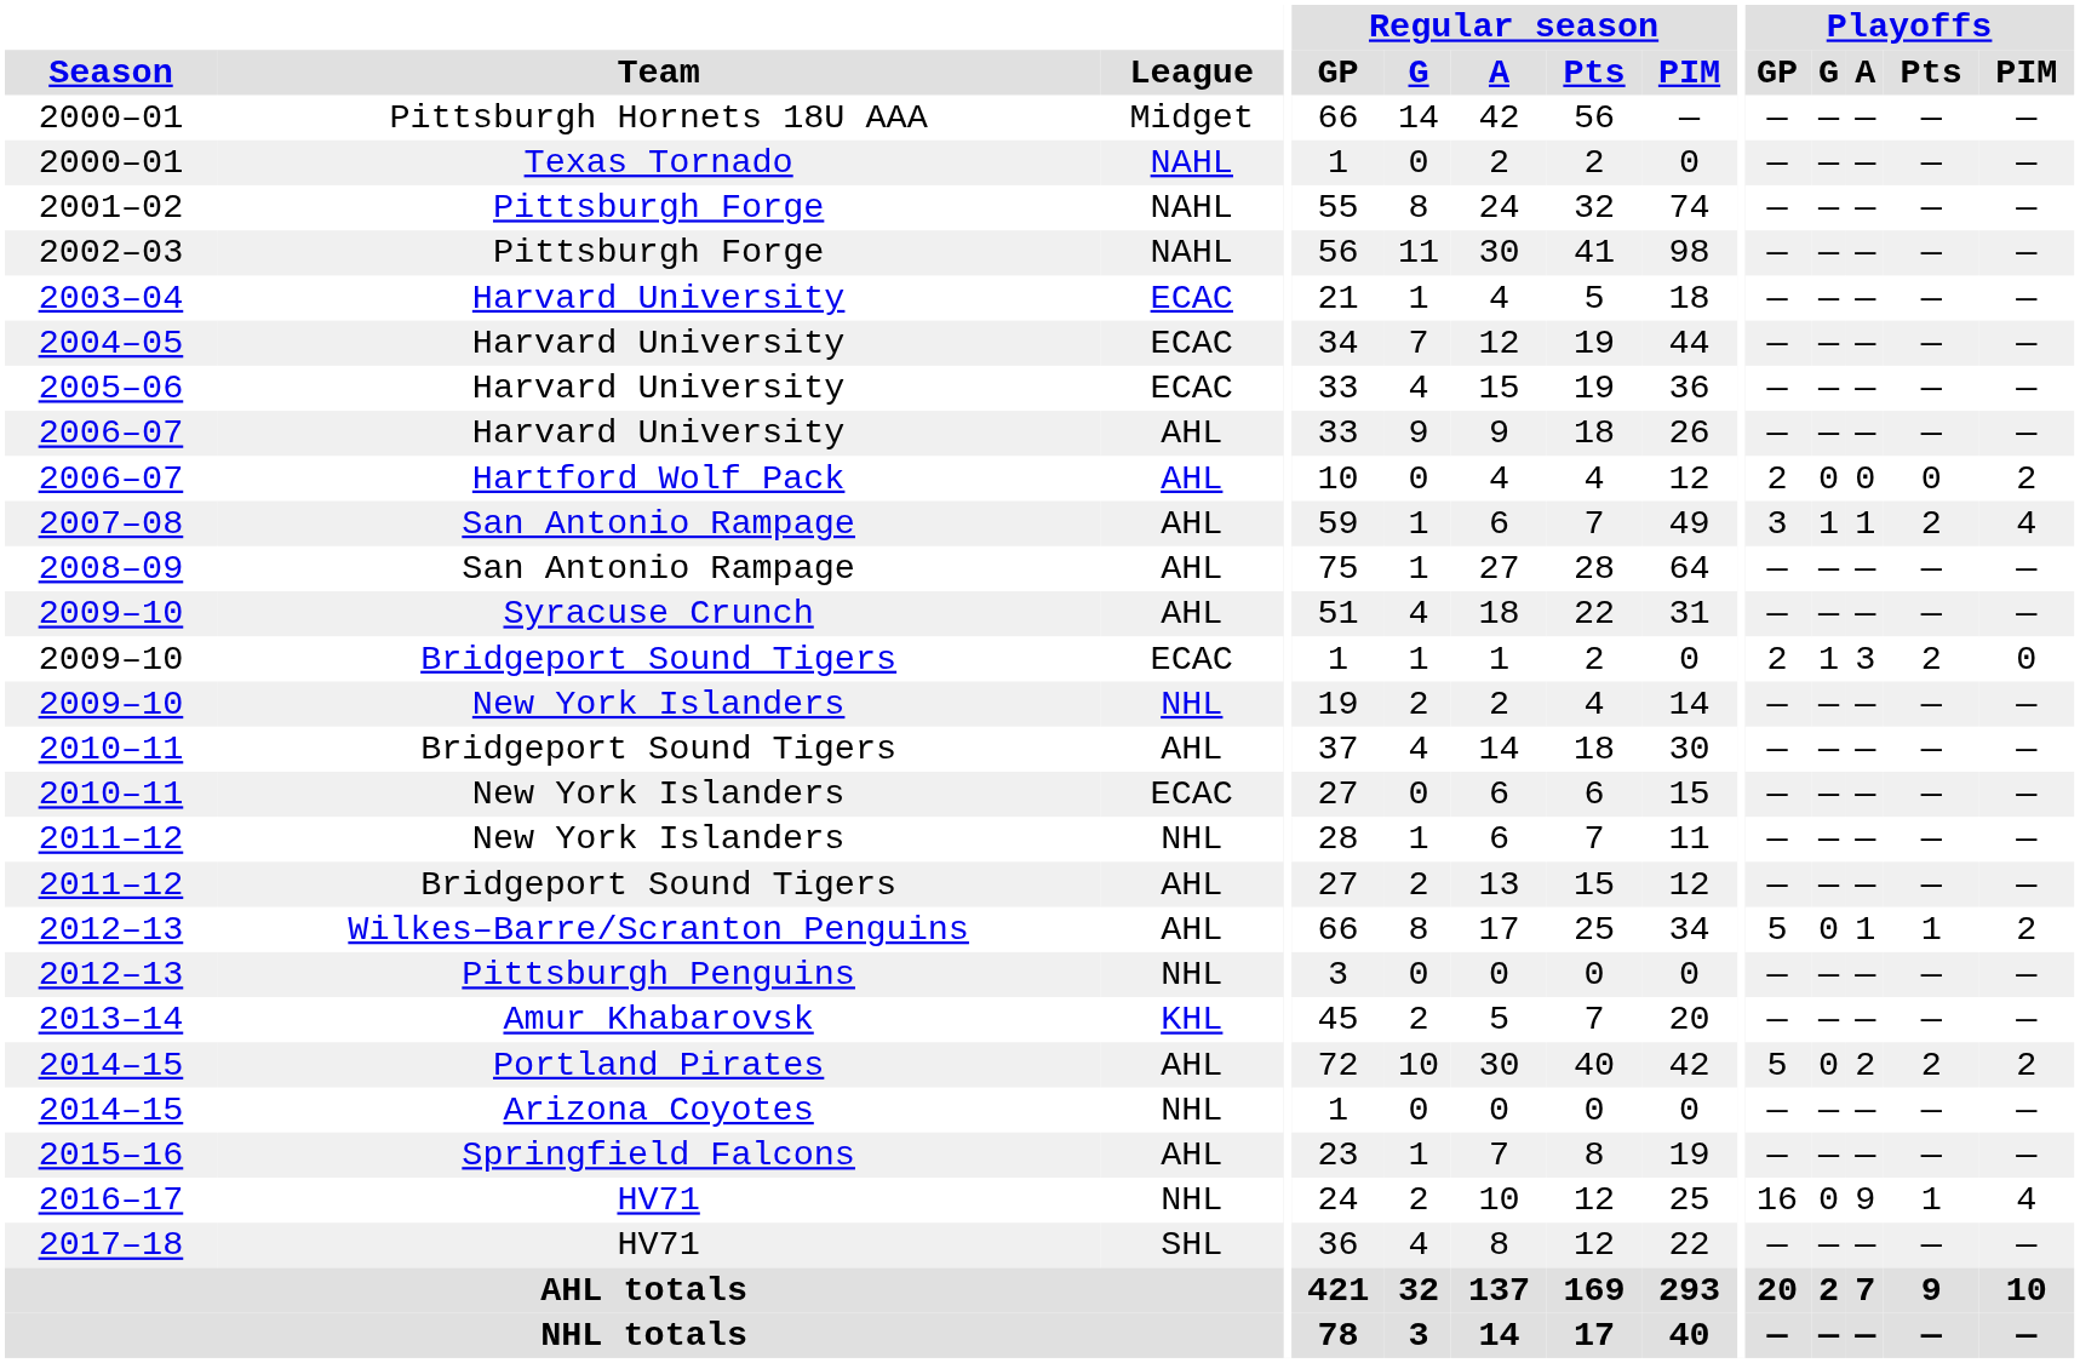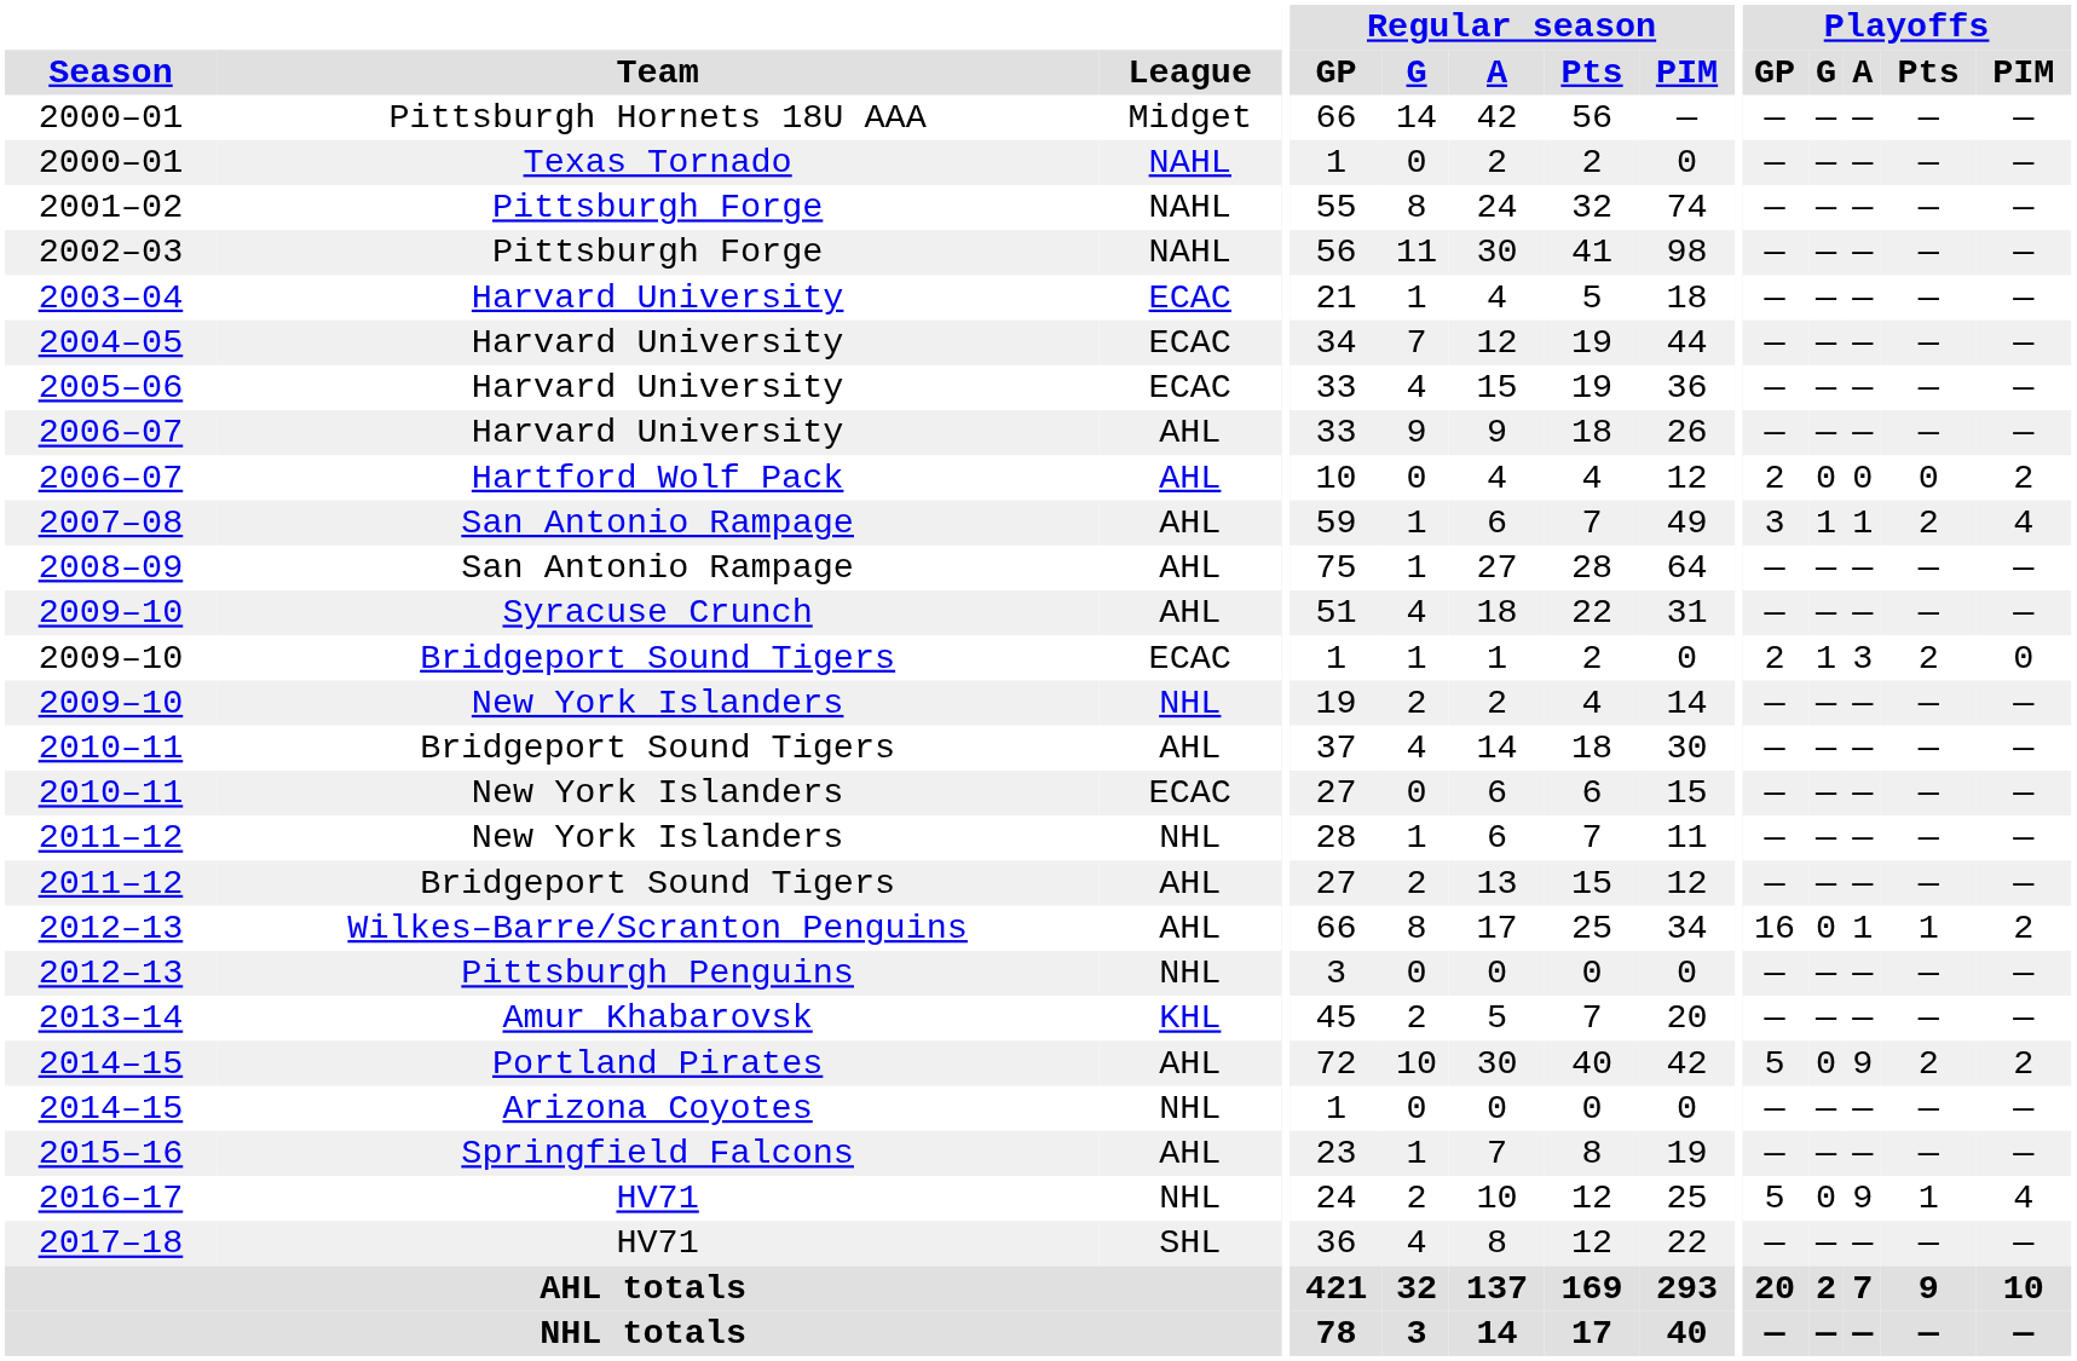 <table border="0" cellpadding="1" cellspacing="0" style="text-align:center; width:60em">
 <tr bgcolor="#e0e0e0">
 <th colspan="3" bgcolor="#ffffff"></th>
 <th rowspan="99" bgcolor="#ffffff"></th>
 <th colspan="5"><a href='#'>Regular season</a></th>
 <th rowspan="99" bgcolor="#ffffff"></th>
 <th colspan="5"><a href='#'>Playoffs</a></th>
 </tr>
 <tr bgcolor="#e0e0e0">
 <th><a href='#'>Season</a></th>
 <th>Team</th>
 <th>League</th>
 <th>GP</th>
 <th><a href='#'>G</a></th>
 <th><a href='#'>A</a></th>
 <th><a href='#'>Pts</a></th>
 <th><a href='#'>PIM</a></th>
 <th>GP</th>
 <th>G</th>
 <th>A</th>
 <th>Pts</th>
 <th>PIM</th>
 </tr>
 <tr>
 <td>2000–01</td>
 <td>Pittsburgh Hornets 18U AAA</td>
 <td>Midget</td>
 <td>66</td>
 <td>14</td>
 <td>42</td>
 <td>56</td>
 <td>—</td>
 <td>—</td>
 <td>—</td>
 <td>—</td>
 <td>—</td>
 <td>—</td>
 </tr>
 <tr bgcolor="#f0f0f0">
 <td>2000–01</td>
 <td><a href='#'>Texas Tornado</a></td>
 <td><a href='#'>NAHL</a></td>
 <td>1</td>
 <td>0</td>
 <td>2</td>
 <td>2</td>
 <td>0</td>
 <td>—</td>
 <td>—</td>
 <td>—</td>
 <td>—</td>
 <td>—</td>
 </tr>
 <tr>
 <td>2001–02</td>
 <td><a href='#'>Pittsburgh Forge</a></td>
 <td>NAHL</td>
 <td>55</td>
 <td>8</td>
 <td>24</td>
 <td>32</td>
 <td>74</td>
 <td>—</td>
 <td>—</td>
 <td>—</td>
 <td>—</td>
 <td>—</td>
 </tr>
 <tr bgcolor="#f0f0f0">
 <td>2002–03</td>
 <td>Pittsburgh Forge</td>
 <td>NAHL</td>
 <td>56</td>
 <td>11</td>
 <td>30</td>
 <td>41</td>
 <td>98</td>
 <td>—</td>
 <td>—</td>
 <td>—</td>
 <td>—</td>
 <td>—</td>
 </tr>
 <tr>
 <td><a href='#'>2003–04</a></td>
 <td><a href='#'>Harvard University</a></td>
 <td><a href='#'>ECAC</a></td>
 <td>21</td>
 <td>1</td>
 <td>4</td>
 <td>5</td>
 <td>18</td>
 <td>—</td>
 <td>—</td>
 <td>—</td>
 <td>—</td>
 <td>—</td>
 </tr>
 <tr bgcolor="#f0f0f0">
 <td><a href='#'>2004–05</a></td>
 <td>Harvard University</td>
 <td>ECAC</td>
 <td>34</td>
 <td>7</td>
 <td>12</td>
 <td>19</td>
 <td>44</td>
 <td>—</td>
 <td>—</td>
 <td>—</td>
 <td>—</td>
 <td>—</td>
 </tr>
 <tr>
 <td><a href='#'>2005–06</a></td>
 <td>Harvard University</td>
 <td>ECAC</td>
 <td>33</td>
 <td>4</td>
 <td>15</td>
 <td>19</td>
 <td>36</td>
 <td>—</td>
 <td>—</td>
 <td>—</td>
 <td>—</td>
 <td>—</td>
 </tr>
 <tr bgcolor="#f0f0f0">
 <td><a href='#'>2006–07</a></td>
 <td>Harvard University</td>
 <td>AHL</td>
 <td>33</td>
 <td>9</td>
 <td>9</td>
 <td>18</td>
 <td>26</td>
 <td>—</td>
 <td>—</td>
 <td>—</td>
 <td>—</td>
 <td>—</td>
 </tr>
 <tr>
 <td><a href='#'>2006–07</a></td>
 <td><a href='#'>Hartford Wolf Pack</a></td>
 <td><a href='#'>AHL</a></td>
 <td>10</td>
 <td>0</td>
 <td>4</td>
 <td>4</td>
 <td>12</td>
 <td>2</td>
 <td>0</td>
 <td>0</td>
 <td>0</td>
 <td>2</td>
 </tr>
 <tr bgcolor="#f0f0f0">
 <td><a href='#'>2007–08</a></td>
 <td><a href='#'>San Antonio Rampage</a></td>
 <td>AHL</td>
 <td>59</td>
 <td>1</td>
 <td>6</td>
 <td>7</td>
 <td>49</td>
 <td>3</td>
 <td>1</td>
 <td>1</td>
 <td>2</td>
 <td>4</td>
 </tr>
 <tr>
 <td><a href='#'>2008–09</a></td>
 <td>San Antonio Rampage</td>
 <td>AHL</td>
 <td>75</td>
 <td>1</td>
 <td>27</td>
 <td>28</td>
 <td>64</td>
 <td>—</td>
 <td>—</td>
 <td>—</td>
 <td>—</td>
 <td>—</td>
 </tr>
 <tr bgcolor="#f0f0f0">
 <td><a href='#'>2009–10</a></td>
 <td><a href='#'>Syracuse Crunch</a></td>
 <td>AHL</td>
 <td>51</td>
 <td>4</td>
 <td>18</td>
 <td>22</td>
 <td>31</td>
 <td>—</td>
 <td>—</td>
 <td>—</td>
 <td>—</td>
 <td>—</td>
 </tr>
 <tr>
 <td>2009–10</td>
 <td><a href='#'>Bridgeport Sound Tigers</a></td>
 <td>ECAC</td>
 <td>1</td>
 <td>1</td>
 <td>1</td>
 <td>2</td>
 <td>0</td>
 <td>2</td>
 <td>1</td>
 <td>3</td>
 <td>2</td>
 <td>0</td>
 </tr>
 <tr bgcolor="#f0f0f0">
 <td><a href='#'>2009–10</a></td>
 <td><a href='#'>New York Islanders</a></td>
 <td><a href='#'>NHL</a></td>
 <td>19</td>
 <td>2</td>
 <td>2</td>
 <td>4</td>
 <td>14</td>
 <td>—</td>
 <td>—</td>
 <td>—</td>
 <td>—</td>
 <td>—</td>
 </tr>
 <tr>
 <td><a href='#'>2010–11</a></td>
 <td>Bridgeport Sound Tigers</td>
 <td>AHL</td>
 <td>37</td>
 <td>4</td>
 <td>14</td>
 <td>18</td>
 <td>30</td>
 <td>—</td>
 <td>—</td>
 <td>—</td>
 <td>—</td>
 <td>—</td>
 </tr>
 <tr bgcolor="#f0f0f0">
 <td><a href='#'>2010–11</a></td>
 <td>New York Islanders</td>
 <td>ECAC</td>
 <td>27</td>
 <td>0</td>
 <td>6</td>
 <td>6</td>
 <td>15</td>
 <td>—</td>
 <td>—</td>
 <td>—</td>
 <td>—</td>
 <td>—</td>
 </tr>
 <tr>
 <td><a href='#'>2011–12</a></td>
 <td>New York Islanders</td>
 <td>NHL</td>
 <td>28</td>
 <td>1</td>
 <td>6</td>
 <td>7</td>
 <td>11</td>
 <td>—</td>
 <td>—</td>
 <td>—</td>
 <td>—</td>
 <td>—</td>
 </tr>
 <tr bgcolor="#f0f0f0">
 <td><a href='#'>2011–12</a></td>
 <td>Bridgeport Sound Tigers</td>
 <td>AHL</td>
 <td>27</td>
 <td>2</td>
 <td>13</td>
 <td>15</td>
 <td>12</td>
 <td>—</td>
 <td>—</td>
 <td>—</td>
 <td>—</td>
 <td>—</td>
 </tr>
 <tr>
 <td><a href='#'>2012–13</a></td>
 <td><a href='#'>Wilkes–Barre/Scranton Penguins</a></td>
 <td>AHL</td>
 <td>66</td>
 <td>8</td>
 <td>17</td>
 <td>25</td>
 <td>34</td>
-<td>5</td>
+<td>16</td>
 <td>0</td>
 <td>1</td>
 <td>1</td>
 <td>2</td>
 </tr>
 <tr bgcolor="#f0f0f0">
 <td><a href='#'>2012–13</a></td>
 <td><a href='#'>Pittsburgh Penguins</a></td>
 <td>NHL</td>
 <td>3</td>
 <td>0</td>
 <td>0</td>
 <td>0</td>
 <td>0</td>
 <td>—</td>
 <td>—</td>
 <td>—</td>
 <td>—</td>
 <td>—</td>
 </tr>
 <tr>
 <td><a href='#'>2013–14</a></td>
 <td><a href='#'>Amur Khabarovsk</a></td>
 <td><a href='#'>KHL</a></td>
 <td>45</td>
 <td>2</td>
 <td>5</td>
 <td>7</td>
 <td>20</td>
 <td>—</td>
 <td>—</td>
 <td>—</td>
 <td>—</td>
 <td>—</td>
 </tr>
 <tr bgcolor="#f0f0f0">
 <td><a href='#'>2014–15</a></td>
 <td><a href='#'>Portland Pirates</a></td>
 <td>AHL</td>
 <td>72</td>
 <td>10</td>
 <td>30</td>
 <td>40</td>
 <td>42</td>
 <td>5</td>
 <td>0</td>
-<td>2</td>
+<td>9</td>
 <td>2</td>
 <td>2</td>
 </tr>
 <tr>
 <td><a href='#'>2014–15</a></td>
 <td><a href='#'>Arizona Coyotes</a></td>
 <td>NHL</td>
 <td>1</td>
 <td>0</td>
 <td>0</td>
 <td>0</td>
 <td>0</td>
 <td>—</td>
 <td>—</td>
 <td>—</td>
 <td>—</td>
 <td>—</td>
 </tr>
 <tr bgcolor="#f0f0f0">
 <td><a href='#'>2015–16</a></td>
 <td><a href='#'>Springfield Falcons</a></td>
 <td>AHL</td>
 <td>23</td>
 <td>1</td>
 <td>7</td>
 <td>8</td>
 <td>19</td>
 <td>—</td>
 <td>—</td>
 <td>—</td>
 <td>—</td>
 <td>—</td>
 </tr>
 <tr>
 <td><a href='#'>2016–17</a></td>
 <td><a href='#'>HV71</a></td>
 <td>NHL</td>
 <td>24</td>
 <td>2</td>
 <td>10</td>
 <td>12</td>
 <td>25</td>
-<td>16</td>
+<td>5</td>
 <td>0</td>
 <td>9</td>
 <td>1</td>
 <td>4</td>
 </tr>
 <tr bgcolor="#f0f0f0">
 <td><a href='#'>2017–18</a></td>
 <td>HV71</td>
 <td>SHL</td>
 <td>36</td>
 <td>4</td>
 <td>8</td>
 <td>12</td>
 <td>22</td>
 <td>—</td>
 <td>—</td>
 <td>—</td>
 <td>—</td>
 <td>—</td>
 </tr>
 <tr bgcolor="#e0e0e0">
 <th colspan=3>AHL totals</th>
 <th>421</th>
 <th>32</th>
 <th>137</th>
 <th>169</th>
 <th>293</th>
 <th>20</th>
 <th>2</th>
 <th>7</th>
 <th>9</th>
 <th>10</th>
 </tr>
 <tr bgcolor="#e0e0e0">
 <th colspan=3>NHL totals</th>
 <th>78</th>
 <th>3</th>
 <th>14</th>
 <th>17</th>
 <th>40</th>
 <th>—</th>
 <th>—</th>
 <th>—</th>
 <th>—</th>
 <th>—</th>
 </tr>
 </table>
